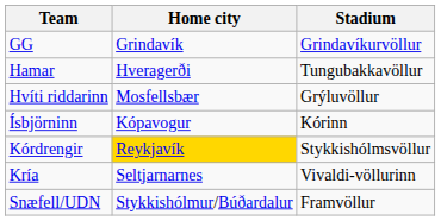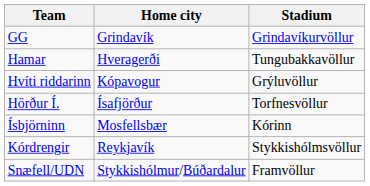 <table class="wikitable sortable">
 <tr>
 <th>Team</th>
 <th>Home city</th>
 <th>Stadium</th>
 </tr>
 <tr>
 <td><a href='#'>GG</a></td>
 <td><a href='#'>Grindavík</a></td>
 <td><a href='#'>Grindavíkurvöllur</a></td>
 </tr>
 <tr>
 <td><a href='#'>Hamar</a></td>
 <td><a href='#'>Hveragerði</a></td>
 <td>Tungubakkavöllur</td>
 </tr>
 <tr>
 <td><a href='#'>Hvíti riddarinn</a></td>
-<td><a href='#'>Mosfellsbær</a></td>
+<td><a href='#'>Kópavogur</a></td>
 <td>Grýluvöllur</td>
 </tr>
 <tr>
+<td><a href='#'>Hörður Í.</a></td>
+<td><a href='#'>Ísafjörður</a></td>
+<td>Torfnesvöllur</td>
+</tr>
+<tr>
 <td><a href='#'>Ísbjörninn</a></td>
-<td><a href='#'>Kópavogur</a></td>
+<td><a href='#'>Mosfellsbær</a></td>
 <td>Kórinn</td>
 </tr>
 <tr>
 <td><a href='#'>Kórdrengir</a></td>
-<td style="background: gold;"><a href='#'>Reykjavík</a></td>
+<td><a href='#'>Reykjavík</a></td>
 <td>Stykkishólmsvöllur</td>
-</tr>
-<tr>
-<td><a href='#'>Kría</a></td>
-<td><a href='#'>Seltjarnarnes</a></td>
-<td>Vivaldi-völlurinn</td>
 </tr>
 <tr>
 <td><a href='#'>Snæfell/UDN</a></td>
 <td><a href='#'>Stykkishólmur</a>/<a href='#'>Búðardalur</a></td>
 <td>Framvöllur</td>
 </tr>
 </table>
